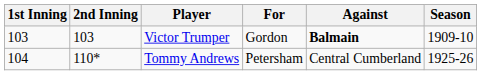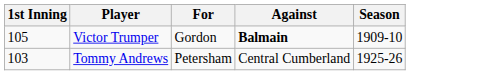 <table class="wikitable">
 <tr>
 <th>1st Inning</th>
-<th>2nd Inning</th>
 <th>Player</th>
 <th>For</th>
 <th>Against</th>
 <th>Season</th>
 </tr>
 <tr>
-<td>103</td>
-<td>103</td>
+<td>105</td>
 <td><a href='#'>Victor Trumper</a></td>
 <td>Gordon</td>
 <td><strong>Balmain</strong></td>
 <td>1909-10</td>
 </tr>
 <tr>
-<td>104</td>
-<td>110*</td>
+<td>103</td>
 <td><a href='#'>Tommy Andrews</a></td>
 <td>Petersham</td>
 <td>Central Cumberland</td>
 <td>1925-26</td>
 </tr>
 </table>
